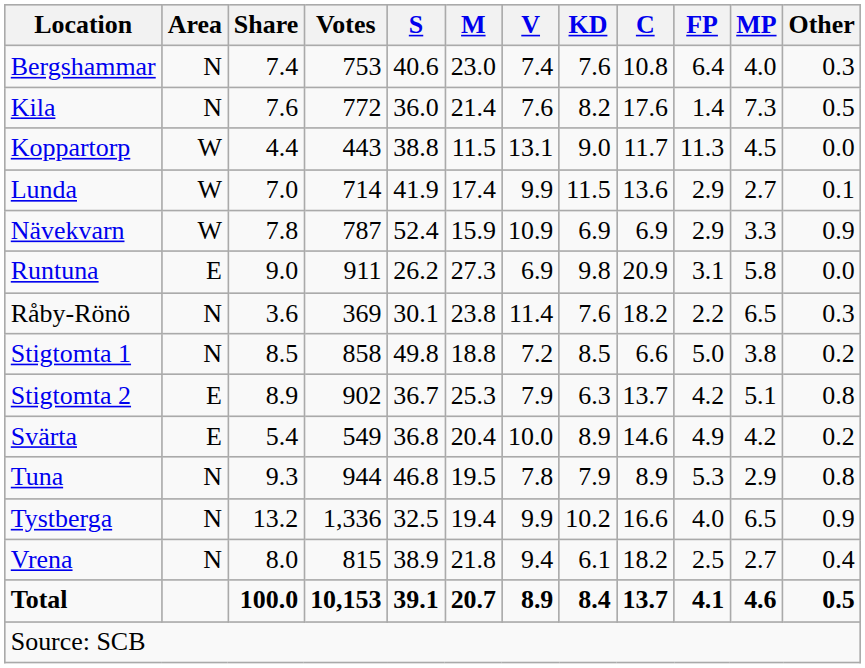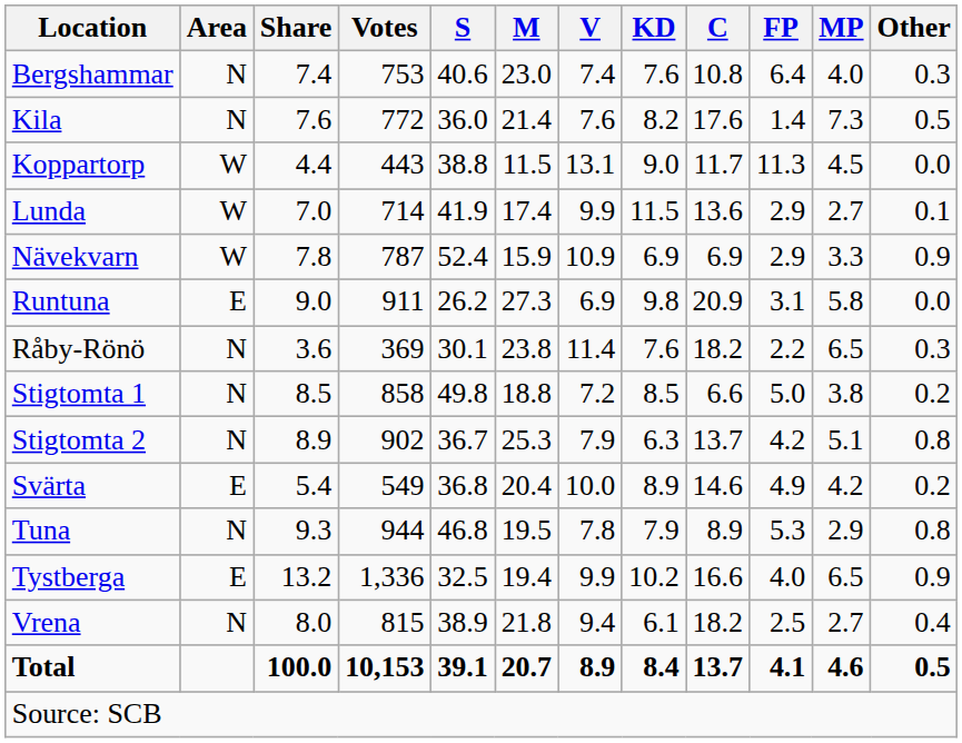 <table class="wikitable sortable" style=text-align:right>
 <tr>
 <th>Location</th>
 <th>Area</th>
 <th>Share</th>
 <th>Votes</th>
 <th><a href='#'>S</a></th>
 <th><a href='#'>M</a></th>
 <th><a href='#'>V</a></th>
 <th><a href='#'>KD</a></th>
 <th><a href='#'>C</a></th>
 <th><a href='#'>FP</a></th>
 <th><a href='#'>MP</a></th>
 <th>Other</th>
 </tr>
 <tr>
 <td align=left><a href='#'>Bergshammar</a></td>
 <td>N</td>
 <td>7.4</td>
 <td>753</td>
 <td>40.6</td>
 <td>23.0</td>
 <td>7.4</td>
 <td>7.6</td>
 <td>10.8</td>
 <td>6.4</td>
 <td>4.0</td>
 <td>0.3</td>
 </tr>
 <tr>
 <td align=left><a href='#'>Kila</a></td>
 <td>N</td>
 <td>7.6</td>
 <td>772</td>
 <td>36.0</td>
 <td>21.4</td>
 <td>7.6</td>
 <td>8.2</td>
 <td>17.6</td>
 <td>1.4</td>
 <td>7.3</td>
 <td>0.5</td>
 </tr>
 <tr>
 <td align=left><a href='#'>Koppartorp</a></td>
 <td>W</td>
 <td>4.4</td>
 <td>443</td>
 <td>38.8</td>
 <td>11.5</td>
 <td>13.1</td>
 <td>9.0</td>
 <td>11.7</td>
 <td>11.3</td>
 <td>4.5</td>
 <td>0.0</td>
 </tr>
 <tr>
 <td align=left><a href='#'>Lunda</a></td>
 <td>W</td>
 <td>7.0</td>
 <td>714</td>
 <td>41.9</td>
 <td>17.4</td>
 <td>9.9</td>
 <td>11.5</td>
 <td>13.6</td>
 <td>2.9</td>
 <td>2.7</td>
 <td>0.1</td>
 </tr>
 <tr>
 <td align=left><a href='#'>Nävekvarn</a></td>
 <td>W</td>
 <td>7.8</td>
 <td>787</td>
 <td>52.4</td>
 <td>15.9</td>
 <td>10.9</td>
 <td>6.9</td>
 <td>6.9</td>
 <td>2.9</td>
 <td>3.3</td>
 <td>0.9</td>
 </tr>
 <tr>
 <td align=left><a href='#'>Runtuna</a></td>
 <td>E</td>
 <td>9.0</td>
 <td>911</td>
 <td>26.2</td>
 <td>27.3</td>
 <td>6.9</td>
 <td>9.8</td>
 <td>20.9</td>
 <td>3.1</td>
 <td>5.8</td>
 <td>0.0</td>
 </tr>
 <tr>
 <td align=left>Råby-Rönö</td>
 <td>N</td>
 <td>3.6</td>
 <td>369</td>
 <td>30.1</td>
 <td>23.8</td>
 <td>11.4</td>
 <td>7.6</td>
 <td>18.2</td>
 <td>2.2</td>
 <td>6.5</td>
 <td>0.3</td>
 </tr>
 <tr>
 <td align=left><a href='#'>Stigtomta 1</a></td>
 <td>N</td>
 <td>8.5</td>
 <td>858</td>
 <td>49.8</td>
 <td>18.8</td>
 <td>7.2</td>
 <td>8.5</td>
 <td>6.6</td>
 <td>5.0</td>
 <td>3.8</td>
 <td>0.2</td>
 </tr>
 <tr>
 <td align=left><a href='#'>Stigtomta 2</a></td>
-<td>E</td>
+<td>N</td>
 <td>8.9</td>
 <td>902</td>
 <td>36.7</td>
 <td>25.3</td>
 <td>7.9</td>
 <td>6.3</td>
 <td>13.7</td>
 <td>4.2</td>
 <td>5.1</td>
 <td>0.8</td>
 </tr>
 <tr>
 <td align=left><a href='#'>Svärta</a></td>
 <td>E</td>
 <td>5.4</td>
 <td>549</td>
 <td>36.8</td>
 <td>20.4</td>
 <td>10.0</td>
 <td>8.9</td>
 <td>14.6</td>
 <td>4.9</td>
 <td>4.2</td>
 <td>0.2</td>
 </tr>
 <tr>
 <td align=left><a href='#'>Tuna</a></td>
 <td>N</td>
 <td>9.3</td>
 <td>944</td>
 <td>46.8</td>
 <td>19.5</td>
 <td>7.8</td>
 <td>7.9</td>
 <td>8.9</td>
 <td>5.3</td>
 <td>2.9</td>
 <td>0.8</td>
 </tr>
 <tr>
 <td align=left><a href='#'>Tystberga</a></td>
-<td>N</td>
+<td>E</td>
 <td>13.2</td>
 <td>1,336</td>
 <td>32.5</td>
 <td>19.4</td>
 <td>9.9</td>
 <td>10.2</td>
 <td>16.6</td>
 <td>4.0</td>
 <td>6.5</td>
 <td>0.9</td>
 </tr>
 <tr>
 <td align=left><a href='#'>Vrena</a></td>
 <td>N</td>
 <td>8.0</td>
 <td>815</td>
 <td>38.9</td>
 <td>21.8</td>
 <td>9.4</td>
 <td>6.1</td>
 <td>18.2</td>
 <td>2.5</td>
 <td>2.7</td>
 <td>0.4</td>
 </tr>
 <tr>
 <td align=left><strong>Total</strong></td>
 <td></td>
 <td><strong>100.0</strong></td>
 <td><strong>10,153</strong></td>
 <td><strong>39.1</strong></td>
 <td><strong>20.7</strong></td>
 <td><strong>8.9</strong></td>
 <td><strong>8.4</strong></td>
 <td><strong>13.7</strong></td>
 <td><strong>4.1</strong></td>
 <td><strong>4.6</strong></td>
 <td><strong>0.5</strong></td>
 </tr>
 <tr>
 <td align=left colspan=12>Source: SCB </td>
 </tr>
 </table>
